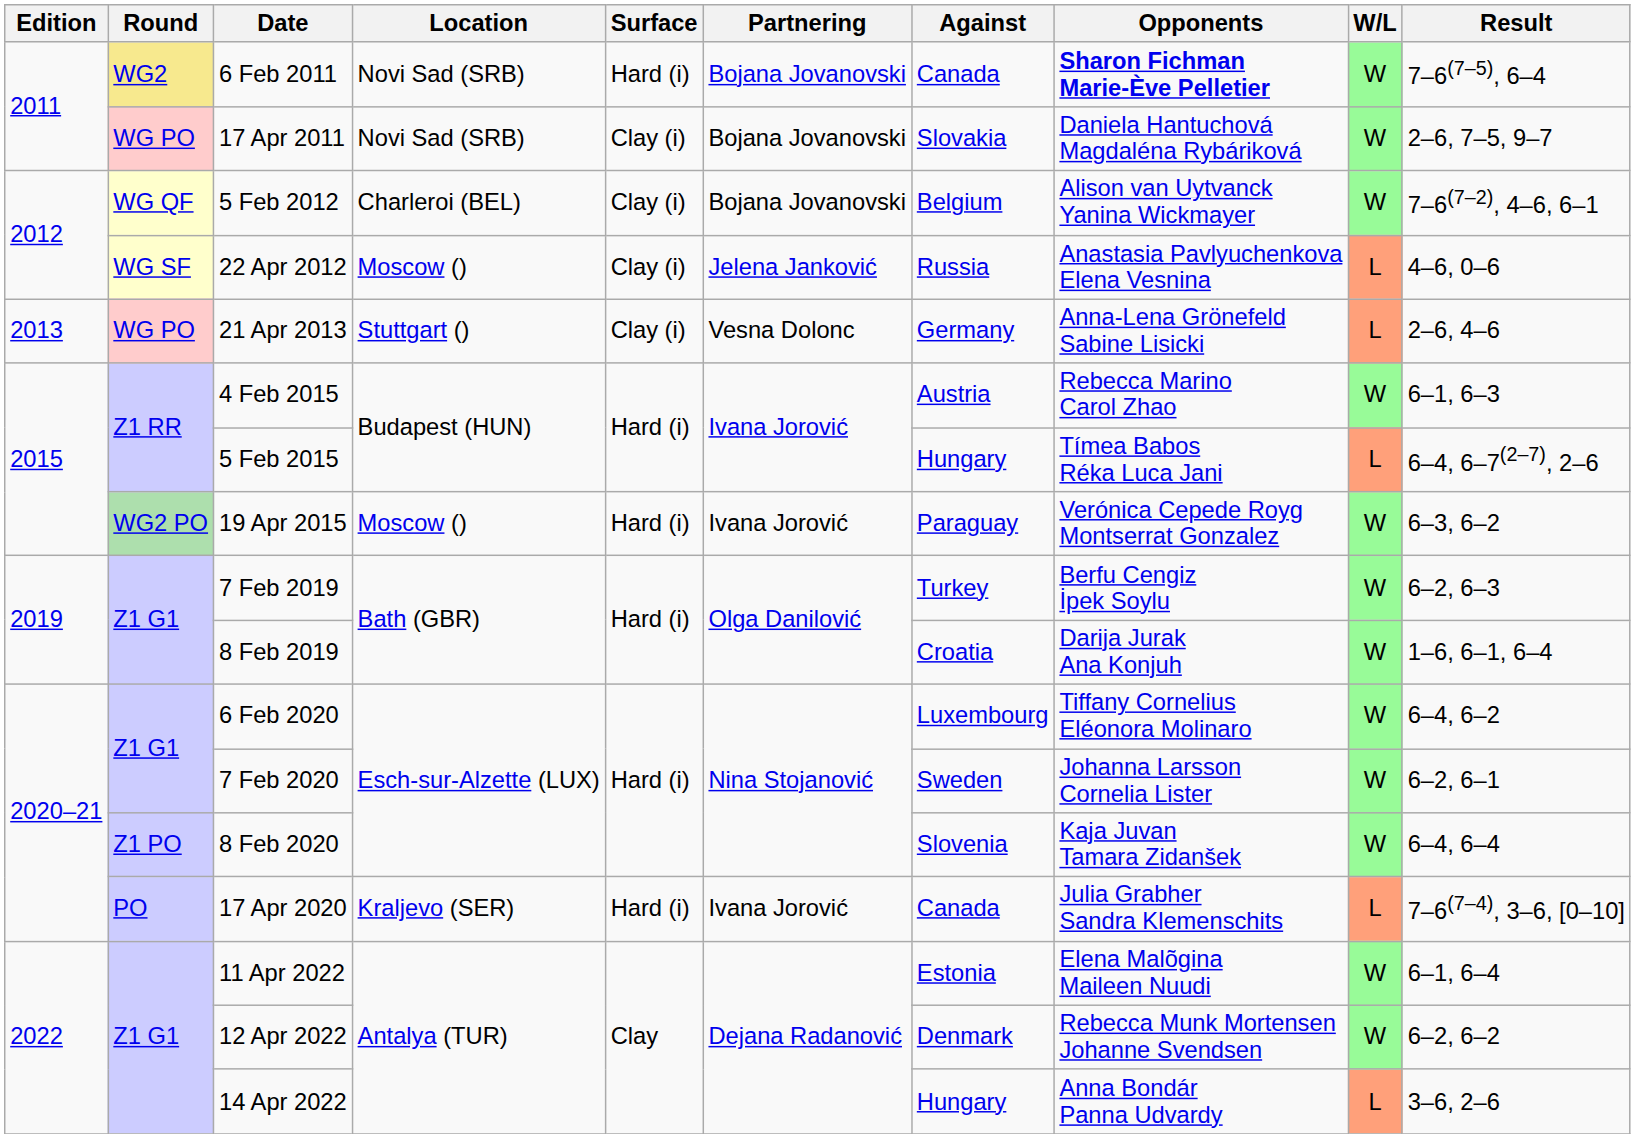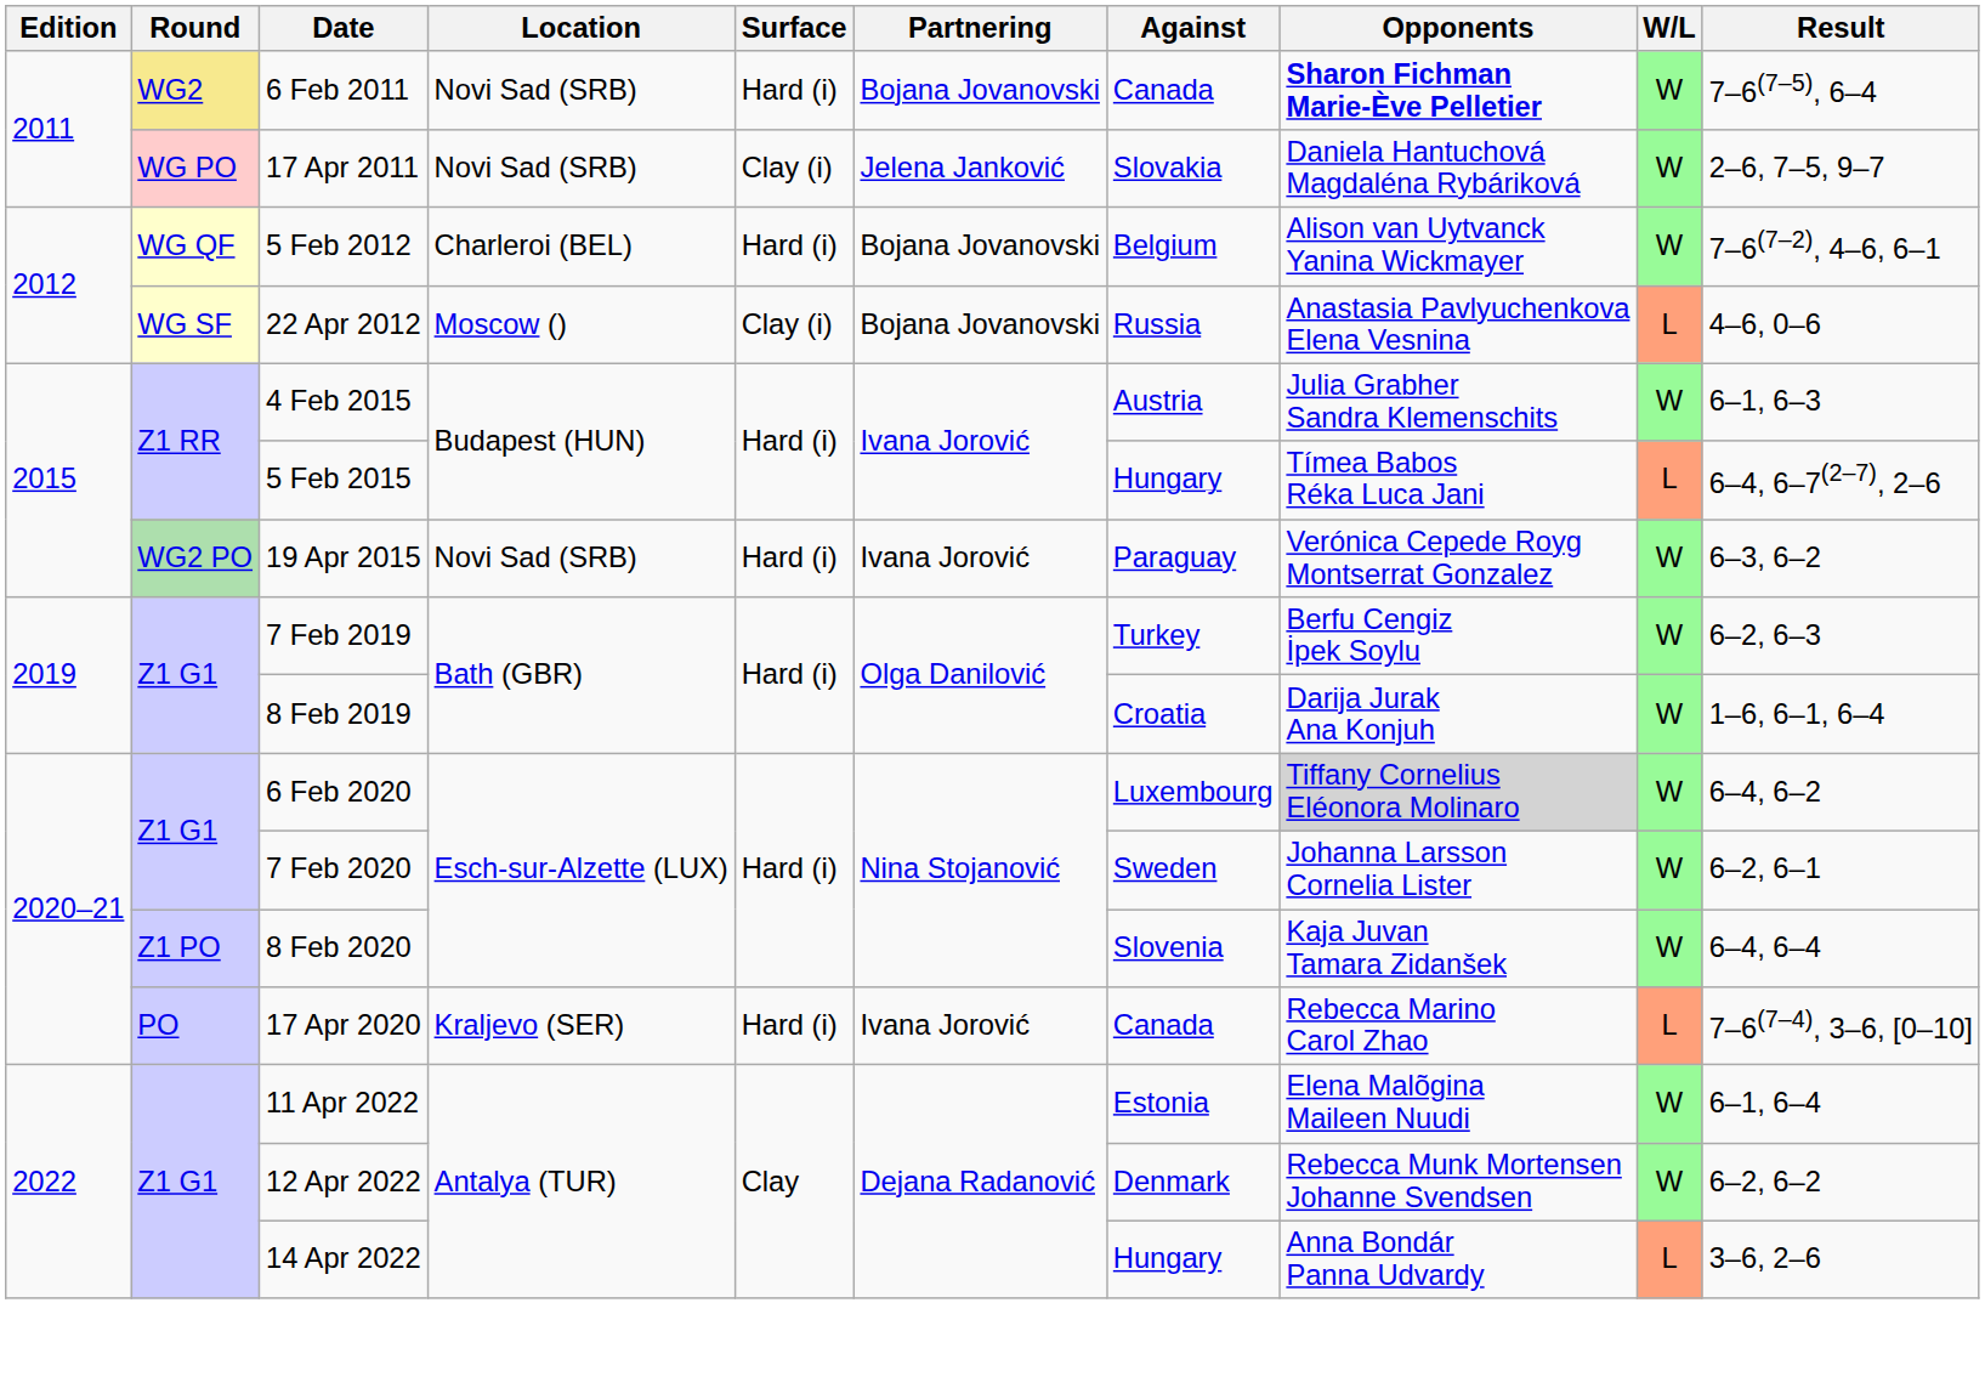 <table class="wikitable">
 <tr style="background:#eee;">
 <th>Edition</th>
 <th>Round</th>
 <th>Date</th>
 <th>Location</th>
 <th>Surface</th>
 <th>Partnering</th>
 <th>Against</th>
 <th>Opponents</th>
 <th>W/L</th>
 <th>Result</th>
 </tr>
 <tr>
 <td rowspan="2"><a href='#'>2011</a></td>
 <td bgcolor=f7e98e><a href='#'>WG2</a></td>
 <td>6 Feb 2011</td>
 <td>Novi Sad (SRB)</td>
 <td>Hard (i)</td>
 <td><a href='#'>Bojana Jovanovski</a></td>
 <td> <a href='#'>Canada</a></td>
 <td><strong><a href='#'>Sharon Fichman</a> <br> <a href='#'>Marie-Ève Pelletier</a></strong></td>
 <td style="text-align:center; background:#98fb98;">W</td>
 <td>7–6<sup>(7–5)</sup>, 6–4</td>
 </tr>
 <tr>
 <td bgcolor=ffcccc><a href='#'>WG PO</a></td>
 <td>17 Apr 2011</td>
 <td>Novi Sad (SRB)</td>
 <td>Clay (i)</td>
-<td>Bojana Jovanovski</td>
+<td><a href='#'>Jelena Janković</a></td>
 <td> <a href='#'>Slovakia</a></td>
 <td><a href='#'>Daniela Hantuchová</a> <br> <a href='#'>Magdaléna Rybáriková</a></td>
 <td style="text-align:center; background:#98fb98;">W</td>
 <td>2–6, 7–5, 9–7</td>
 </tr>
 <tr>
 <td rowspan="2"><a href='#'>2012</a></td>
 <td bgcolor=ffffcc><a href='#'>WG QF</a></td>
 <td>5 Feb 2012</td>
 <td>Charleroi (BEL)</td>
-<td>Clay (i)</td>
+<td>Hard (i)</td>
 <td>Bojana Jovanovski</td>
 <td> <a href='#'>Belgium</a></td>
 <td><a href='#'>Alison van Uytvanck</a> <br> <a href='#'>Yanina Wickmayer</a></td>
 <td style="text-align:center; background:#98fb98;">W</td>
 <td>7–6<sup>(7–2)</sup>, 4–6, 6–1</td>
 </tr>
 <tr>
 <td bgcolor=ffffcc><a href='#'>WG SF</a></td>
 <td>22 Apr 2012</td>
 <td><a href='#'>Moscow</a> ()</td>
 <td>Clay (i)</td>
-<td><a href='#'>Jelena Janković</a></td>
+<td>Bojana Jovanovski</td>
 <td> <a href='#'>Russia</a></td>
 <td><a href='#'>Anastasia Pavlyuchenkova</a> <br> <a href='#'>Elena Vesnina</a></td>
 <td style="text-align:center; background:#FFA07A;">L</td>
 <td>4–6, 0–6</td>
-</tr>
-<tr>
-<td><a href='#'>2013</a></td>
-<td bgcolor=ffcccc><a href='#'>WG PO</a></td>
-<td>21 Apr 2013</td>
-<td><a href='#'>Stuttgart</a> ()</td>
-<td>Clay (i)</td>
-<td>Vesna Dolonc</td>
-<td> <a href='#'>Germany</a></td>
-<td><a href='#'>Anna-Lena Grönefeld</a> <br> <a href='#'>Sabine Lisicki</a></td>
-<td style="text-align:center; background:#FFA07A;">L</td>
-<td>2–6, 4–6</td>
 </tr>
 <tr>
 <td rowspan="3"><a href='#'>2015</a></td>
 <td rowspan=2 bgcolor=#ccf><a href='#'>Z1 RR</a></td>
 <td>4 Feb 2015</td>
 <td rowspan="2">Budapest (HUN)</td>
 <td rowspan="2">Hard (i)</td>
 <td rowspan="2"><a href='#'>Ivana Jorović</a></td>
 <td> <a href='#'>Austria</a></td>
-<td><a href='#'>Rebecca Marino</a> <br> <a href='#'>Carol Zhao</a></td>
+<td><a href='#'>Julia Grabher</a> <br> <a href='#'>Sandra Klemenschits</a></td>
 <td style="text-align:center; background:#98fb98;">W</td>
 <td>6–1, 6–3</td>
 </tr>
 <tr>
 <td>5 Feb 2015</td>
 <td> <a href='#'>Hungary</a></td>
 <td><a href='#'>Tímea Babos</a> <br> <a href='#'>Réka Luca Jani</a></td>
 <td style="text-align:center; background:#FFA07A;">L</td>
 <td>6–4, 6–7<sup>(2–7)</sup>, 2–6</td>
 </tr>
 <tr>
 <td bgcolor=addfad><a href='#'>WG2 PO</a></td>
 <td>19 Apr 2015</td>
-<td><a href='#'>Moscow</a> ()</td>
+<td>Novi Sad (SRB)</td>
 <td>Hard (i)</td>
 <td>Ivana Jorović</td>
 <td> <a href='#'>Paraguay</a></td>
 <td><a href='#'>Verónica Cepede Royg</a> <br> <a href='#'>Montserrat Gonzalez</a></td>
 <td style="text-align:center; background:#98fb98;">W</td>
 <td>6–3, 6–2</td>
 </tr>
 <tr>
 <td rowspan=2><a href='#'>2019</a></td>
 <td rowspan=2 bgcolor=#ccf><a href='#'>Z1 G1</a></td>
 <td>7 Feb 2019</td>
 <td rowspan=2><a href='#'>Bath</a> (GBR)</td>
 <td rowspan=2>Hard (i)</td>
 <td rowspan=2><a href='#'>Olga Danilović</a></td>
 <td> <a href='#'>Turkey</a></td>
 <td><a href='#'>Berfu Cengiz</a> <br> <a href='#'>İpek Soylu</a></td>
 <td style="text-align:center; background:#98fb98;">W</td>
 <td>6–2, 6–3</td>
 </tr>
 <tr>
 <td>8 Feb 2019</td>
 <td> <a href='#'>Croatia</a></td>
 <td><a href='#'>Darija Jurak</a> <br> <a href='#'>Ana Konjuh</a></td>
 <td style="text-align:center; background:#98fb98;">W</td>
 <td>1–6, 6–1, 6–4</td>
 </tr>
 <tr>
 <td rowspan=4><a href='#'>2020–21</a></td>
 <td rowspan=2 bgcolor=#ccf><a href='#'>Z1 G1</a></td>
 <td>6 Feb 2020</td>
 <td rowspan=3><a href='#'>Esch-sur-Alzette</a> (LUX)</td>
 <td rowspan=3>Hard (i)</td>
 <td rowspan=3><a href='#'>Nina Stojanović</a></td>
 <td> <a href='#'>Luxembourg</a></td>
-<td><a href='#'>Tiffany Cornelius</a> <br> <a href='#'>Eléonora Molinaro</a></td>
+<td style="background: lightgrey;"><a href='#'>Tiffany Cornelius</a> <br> <a href='#'>Eléonora Molinaro</a></td>
 <td style="text-align:center; background:#98fb98;">W</td>
 <td>6–4, 6–2</td>
 </tr>
 <tr>
 <td>7 Feb 2020</td>
 <td> <a href='#'>Sweden</a></td>
 <td><a href='#'>Johanna Larsson</a> <br> <a href='#'>Cornelia Lister</a></td>
 <td style="text-align:center; background:#98fb98;">W</td>
 <td>6–2, 6–1</td>
 </tr>
 <tr>
 <td bgcolor=#ccf><a href='#'>Z1 PO</a></td>
 <td>8 Feb 2020</td>
 <td> <a href='#'>Slovenia</a></td>
 <td><a href='#'>Kaja Juvan</a> <br> <a href='#'>Tamara Zidanšek</a></td>
 <td style="text-align:center; background:#98fb98;">W</td>
 <td>6–4, 6–4</td>
 </tr>
 <tr>
 <td bgcolor=#ccf><a href='#'>PO</a></td>
 <td>17 Apr 2020</td>
 <td><a href='#'>Kraljevo</a> (SER)</td>
 <td>Hard (i)</td>
 <td>Ivana Jorović</td>
 <td> <a href='#'>Canada</a></td>
-<td><a href='#'>Julia Grabher</a> <br> <a href='#'>Sandra Klemenschits</a></td>
+<td><a href='#'>Rebecca Marino</a> <br> <a href='#'>Carol Zhao</a></td>
 <td style="text-align:center; background:#FFA07A;">L</td>
 <td>7–6<sup>(7–4)</sup>, 3–6, [0–10]</td>
 </tr>
 <tr>
 <td rowspan=3><a href='#'>2022</a></td>
 <td rowspan=3 bgcolor=#ccf><a href='#'>Z1 G1</a></td>
 <td>11 Apr 2022</td>
 <td rowspan=3><a href='#'>Antalya</a> (TUR)</td>
 <td rowspan=3>Clay</td>
 <td rowspan=3><a href='#'>Dejana Radanović</a></td>
 <td> <a href='#'>Estonia</a></td>
 <td><a href='#'>Elena Malõgina</a> <br> <a href='#'>Maileen Nuudi</a></td>
 <td style="text-align:center; background:#98fb98;">W</td>
 <td>6–1, 6–4</td>
 </tr>
 <tr>
 <td>12 Apr 2022</td>
 <td> <a href='#'>Denmark</a></td>
 <td><a href='#'>Rebecca Munk Mortensen</a> <br> <a href='#'>Johanne Svendsen</a></td>
 <td style="text-align:center; background:#98fb98;">W</td>
 <td>6–2, 6–2</td>
 </tr>
 <tr>
 <td>14 Apr 2022</td>
 <td> <a href='#'>Hungary</a></td>
 <td><a href='#'>Anna Bondár</a> <br> <a href='#'>Panna Udvardy</a></td>
 <td style="text-align:center; background:#FFA07A;">L</td>
 <td>3–6, 2–6</td>
 </tr>
 </table>
